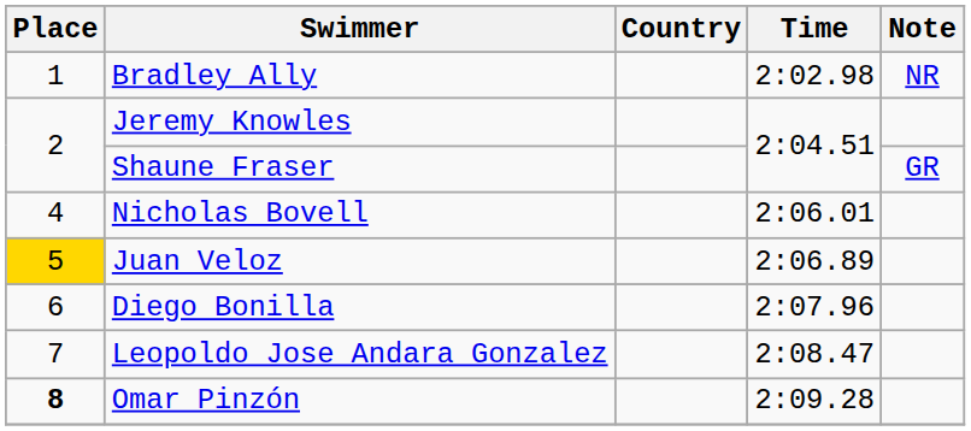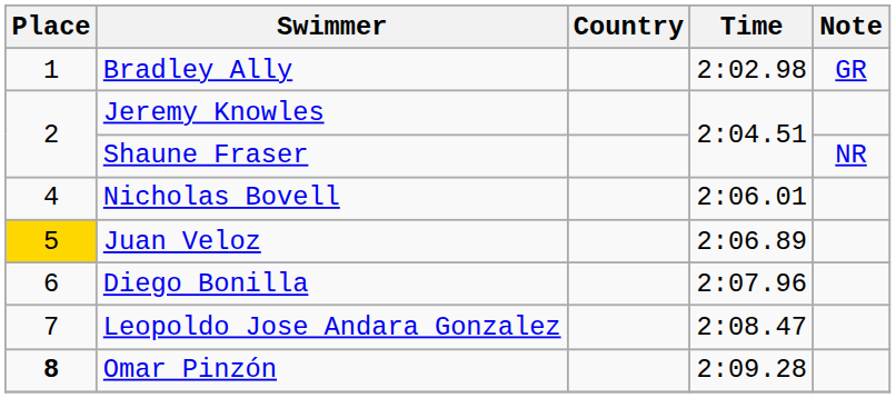 <table class="wikitable" style="text-align:center">
 <tr>
 <th>Place</th>
 <th>Swimmer</th>
 <th>Country</th>
 <th>Time</th>
 <th>Note</th>
 </tr>
 <tr>
 <td>1</td>
 <td align=left><a href='#'>Bradley Ally</a></td>
 <td align=left></td>
 <td>2:02.98</td>
-<td><a href='#'>NR</a></td>
+<td><a href='#'>GR</a></td>
 </tr>
 <tr>
 <td rowspan=2>2</td>
 <td align=left><a href='#'>Jeremy Knowles</a></td>
 <td align=left></td>
 <td rowspan=2>2:04.51</td>
 <td></td>
 </tr>
 <tr>
 <td align=left><a href='#'>Shaune Fraser</a></td>
 <td align=left></td>
-<td><a href='#'>GR</a></td>
+<td><a href='#'>NR</a></td>
 </tr>
 <tr>
 <td>4</td>
 <td align=left><a href='#'>Nicholas Bovell</a></td>
 <td align=left></td>
 <td>2:06.01</td>
 <td></td>
 </tr>
 <tr>
 <td style="background: gold;">5</td>
 <td align=left><a href='#'>Juan Veloz</a></td>
 <td align=left></td>
 <td>2:06.89</td>
 <td></td>
 </tr>
 <tr>
 <td>6</td>
 <td align=left><a href='#'>Diego Bonilla</a></td>
 <td align=left></td>
 <td>2:07.96</td>
 <td></td>
 </tr>
 <tr>
 <td>7</td>
 <td align=left><a href='#'>Leopoldo Jose Andara Gonzalez</a></td>
 <td align=left></td>
 <td>2:08.47</td>
 <td></td>
 </tr>
 <tr>
 <td><strong>8</strong></td>
 <td align=left><a href='#'>Omar Pinzón</a></td>
 <td align=left></td>
 <td>2:09.28</td>
 <td></td>
 </tr>
 <tr>
 </tr>
 </table>
